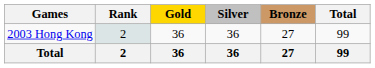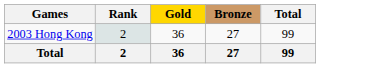 <table class="wikitable sortable" style="margin-top:0em; text-align:center; font-size:100%;">
 <tr>
 <th>Games</th>
 <th style="width:4em;">Rank</th>
 <th style="background:gold; width:4em;"><strong>Gold</strong></th>
-<th style="background:silver; width:4em;"><strong>Silver</strong></th>
 <th style="background:#cc9966; width:4em;"><strong>Bronze</strong></th>
 <th style="width:4em;">Total</th>
 </tr>
 <tr>
 <td align=left><a href='#'>2003 Hong Kong</a></td>
 <td bgcolor=dce5e5>2</td>
-<td>36</td>
 <td>36</td>
 <td>27</td>
 <td>99</td>
 </tr>
 <tr>
 <th>Total</th>
 <th>2</th>
 <th>36</th>
-<th>36</th>
 <th>27</th>
 <th>99</th>
 </tr>
 </table>
